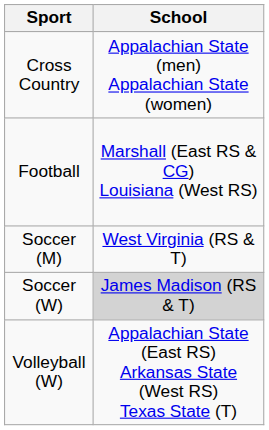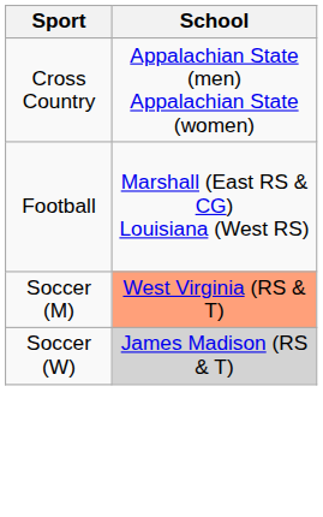 <table class="wikitable" style="text-align:center">
 <tr>
 <th width=75>Sport</th>
 <th width=150>School</th>
 </tr>
 <tr>
 <td>Cross<br>Country</td>
 <td><a href='#'>Appalachian State</a> (men)<br><a href='#'>Appalachian State</a> (women)</td>
 </tr>
 <tr style="height:100px">
 <td>Football</td>
 <td><a href='#'>Marshall</a> (East RS & <a href='#'>CG</a>)<br><a href='#'>Louisiana</a> (West RS)</td>
 </tr>
 <tr>
 <td>Soccer (M)</td>
-<td><a href='#'>West Virginia</a> (RS & T)</td>
+<td style="background: lightsalmon;"><a href='#'>West Virginia</a> (RS & T)</td>
 </tr>
 <tr>
 <td>Soccer (W)</td>
 <td style="background: lightgrey;"><a href='#'>James Madison</a> (RS & T)</td>
 </tr>
-<tr>
-<td>Volleyball (W)</td>
-<td><a href='#'>Appalachian State</a> (East RS)<br><a href='#'>Arkansas State</a> (West RS)<br><a href='#'>Texas State</a> (T)</td>
-</tr>
 </table>
